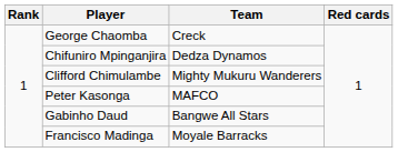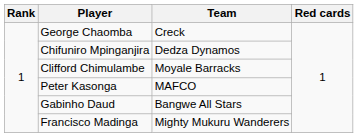 <table class="wikitable" style="text-align:center">
 <tr>
 <th>Rank</th>
 <th>Player</th>
 <th>Team</th>
 <th>Red cards</th>
 </tr>
 <tr>
 <td rowspan="6">1</td>
 <td align="left"> George Chaomba</td>
 <td align="left">Creck</td>
 <td rowspan="6">1</td>
 </tr>
 <tr>
 <td align="left"> Chifuniro Mpinganjira</td>
 <td align="left">Dedza Dynamos</td>
 </tr>
 <tr>
 <td align="left"> Clifford Chimulambe</td>
-<td align="left">Mighty Mukuru Wanderers</td>
+<td align="left">Moyale Barracks</td>
 </tr>
 <tr>
 <td align="left"> Peter Kasonga</td>
 <td align="left">MAFCO</td>
 </tr>
 <tr>
 <td align="left"> Gabinho Daud</td>
 <td align="left">Bangwe All Stars</td>
 </tr>
 <tr>
 <td align="left"> Francisco Madinga</td>
-<td align="left">Moyale Barracks</td>
+<td align="left">Mighty Mukuru Wanderers</td>
 </tr>
 </table>
